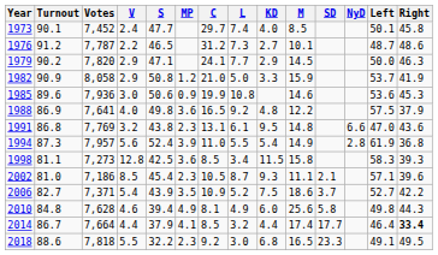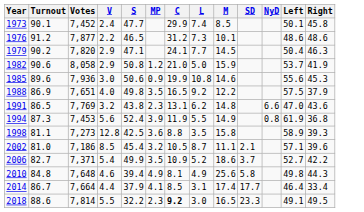 <table class="wikitable sortable" style="font-size: 95%;">
 <tr>
 <th>Year</th>
 <th>Turnout</th>
 <th>Votes</th>
 <th><a href='#'>V</a></th>
 <th><a href='#'>S</a></th>
 <th><a href='#'>MP</a></th>
 <th><a href='#'>C</a></th>
 <th><a href='#'>L</a></th>
-<th><a href='#'>KD</a></th>
 <th><a href='#'>M</a></th>
 <th><a href='#'>SD</a></th>
 <th><a href='#'>NyD</a></th>
 <th>Left</th>
 <th>Right</th>
 </tr>
 <tr>
 <td><a href='#'>1973</a></td>
 <td>90.1</td>
 <td>7,452</td>
 <td>2.4</td>
 <td>47.7</td>
 <td></td>
-<td>29.7</td>
+<td>29.9</td>
 <td>7.4</td>
-<td>4.0</td>
 <td>8.5</td>
 <td></td>
 <td></td>
 <td>50.1</td>
 <td>45.8</td>
 </tr>
 <tr>
 <td><a href='#'>1976</a></td>
 <td>91.2</td>
-<td>7,787</td>
+<td>7,877</td>
 <td>2.2</td>
 <td>46.5</td>
 <td></td>
 <td>31.2</td>
 <td>7.3</td>
-<td>2.7</td>
 <td>10.1</td>
 <td></td>
 <td></td>
-<td>48.7</td>
+<td>48.6</td>
 <td>48.6</td>
 </tr>
 <tr>
 <td><a href='#'>1979</a></td>
 <td>90.2</td>
 <td>7,820</td>
 <td>2.9</td>
 <td>47.1</td>
 <td></td>
 <td>24.1</td>
 <td>7.7</td>
-<td>2.9</td>
 <td>14.5</td>
 <td></td>
 <td></td>
-<td>50.0</td>
+<td>50.4</td>
 <td>46.3</td>
 </tr>
 <tr>
 <td><a href='#'>1982</a></td>
-<td>90.9</td>
+<td>90.6</td>
 <td>8,058</td>
 <td>2.9</td>
 <td>50.8</td>
 <td>1.2</td>
 <td>21.0</td>
 <td>5.0</td>
-<td>3.3</td>
 <td>15.9</td>
 <td></td>
 <td></td>
 <td>53.7</td>
 <td>41.9</td>
 </tr>
 <tr>
 <td><a href='#'>1985</a></td>
 <td>89.6</td>
 <td>7,936</td>
 <td>3.0</td>
 <td>50.6</td>
 <td>0.9</td>
 <td>19.9</td>
 <td>10.8</td>
-<td></td>
 <td>14.6</td>
 <td></td>
 <td></td>
-<td>53.6</td>
+<td>55.6</td>
 <td>45.3</td>
 </tr>
 <tr>
 <td><a href='#'>1988</a></td>
 <td>86.9</td>
-<td>7,641</td>
+<td>7,651</td>
 <td>4.0</td>
 <td>49.8</td>
-<td>3.6</td>
+<td>3.5</td>
 <td>16.5</td>
 <td>9.2</td>
-<td>4.8</td>
 <td>12.2</td>
 <td></td>
 <td></td>
 <td>57.5</td>
 <td>37.9</td>
 </tr>
 <tr>
 <td><a href='#'>1991</a></td>
-<td>86.8</td>
+<td>86.5</td>
 <td>7,769</td>
 <td>3.2</td>
 <td>43.8</td>
 <td>2.3</td>
 <td>13.1</td>
-<td>6.1</td>
-<td>9.5</td>
+<td>6.2</td>
 <td>14.8</td>
 <td></td>
 <td>6.6</td>
 <td>47.0</td>
 <td>43.6</td>
 </tr>
 <tr>
 <td><a href='#'>1994</a></td>
 <td>87.3</td>
-<td>7,957</td>
+<td>7,453</td>
 <td>5.6</td>
 <td>52.4</td>
 <td>3.9</td>
-<td>11.0</td>
+<td>11.9</td>
 <td>5.5</td>
-<td>5.4</td>
 <td>14.9</td>
 <td></td>
-<td>2.8</td>
+<td>0.8</td>
 <td>61.9</td>
 <td>36.8</td>
 </tr>
 <tr>
 <td><a href='#'>1998</a></td>
 <td>81.1</td>
 <td>7,273</td>
 <td>12.8</td>
 <td>42.5</td>
 <td>3.6</td>
-<td>8.5</td>
-<td>3.4</td>
-<td>11.5</td>
+<td>8.8</td>
+<td>3.5</td>
 <td>15.8</td>
 <td></td>
 <td></td>
-<td>58.3</td>
+<td>58.9</td>
 <td>39.3</td>
 </tr>
 <tr>
 <td><a href='#'>2002</a></td>
 <td>81.0</td>
 <td>7,186</td>
 <td>8.5</td>
 <td>45.4</td>
-<td>2.3</td>
+<td>3.2</td>
 <td>10.5</td>
 <td>8.7</td>
-<td>9.3</td>
 <td>11.1</td>
 <td>2.1</td>
 <td></td>
 <td>57.1</td>
 <td>39.6</td>
 </tr>
 <tr>
 <td><a href='#'>2006</a></td>
 <td>82.7</td>
 <td>7,371</td>
 <td>5.4</td>
-<td>43.9</td>
+<td>49.9</td>
 <td>3.5</td>
 <td>10.9</td>
 <td>5.2</td>
-<td>7.5</td>
 <td>18.6</td>
 <td>3.7</td>
 <td></td>
 <td>52.7</td>
 <td>42.2</td>
 </tr>
 <tr>
 <td><a href='#'>2010</a></td>
 <td>84.8</td>
-<td>7,628</td>
+<td>7,648</td>
 <td>4.6</td>
 <td>39.4</td>
 <td>4.9</td>
 <td>8.1</td>
 <td>4.9</td>
-<td>6.0</td>
 <td>25.6</td>
 <td>5.8</td>
 <td></td>
 <td>49.8</td>
 <td>44.3</td>
 </tr>
 <tr>
 <td><a href='#'>2014</a></td>
 <td>86.7</td>
 <td>7,664</td>
 <td>4.4</td>
 <td>37.9</td>
 <td>4.1</td>
 <td>8.5</td>
-<td>3.2</td>
-<td>4.4</td>
+<td>3.1</td>
 <td>17.4</td>
 <td>17.7</td>
 <td></td>
 <td>46.4</td>
-<td><strong>33.4</strong></td>
+<td>33.4</td>
 </tr>
 <tr>
 <td><a href='#'>2018</a></td>
 <td>88.6</td>
-<td>7,818</td>
+<td>7,814</td>
 <td>5.5</td>
 <td>32.2</td>
 <td>2.3</td>
-<td>9.2</td>
+<td><strong>9.2</strong></td>
 <td>3.0</td>
-<td>6.8</td>
 <td>16.5</td>
 <td>23.3</td>
 <td></td>
 <td>49.1</td>
 <td>49.5</td>
 </tr>
 </table>
